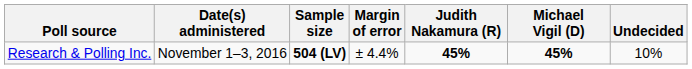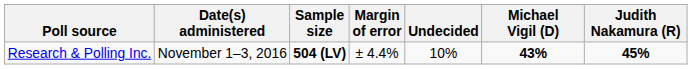 <table class="wikitable" style="font-size:90%;text-align:center;">
 <tr valign=bottom>
 <th>Poll source</th>
 <th>Date(s)<br>administered</th>
 <th>Sample<br>size</th>
 <th>Margin<br>of error</th>
+<th>Undecided</th>
+<th style="width:100px;">Michael<br>Vigil (D)</th>
 <th style="width:100px;">Judith<br>Nakamura (R)</th>
-<th style="width:100px;">Michael<br>Vigil (D)</th>
-<th>Undecided</th>
 </tr>
 <tr>
 <td style="text-align:left;"><a href='#'>Research & Polling Inc.</a></td>
 <td>November 1–3, 2016</td>
 <td><strong>504 (LV)</strong></td>
 <td>± 4.4%</td>
+<td>10%</td>
+<td><strong>43%</strong></td>
 <td><strong>45%</strong></td>
-<td><strong>45%</strong></td>
-<td>10%</td>
 </tr>
 </table>
